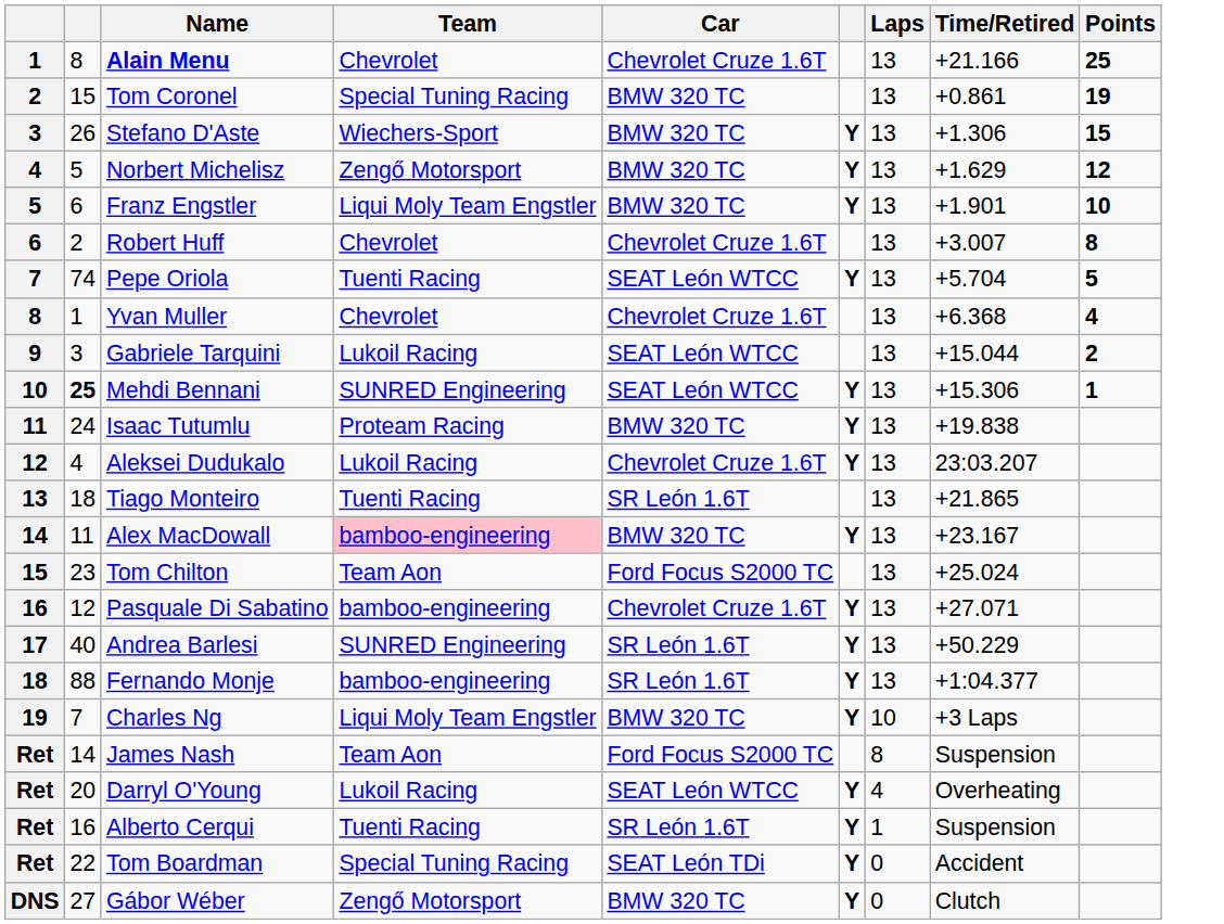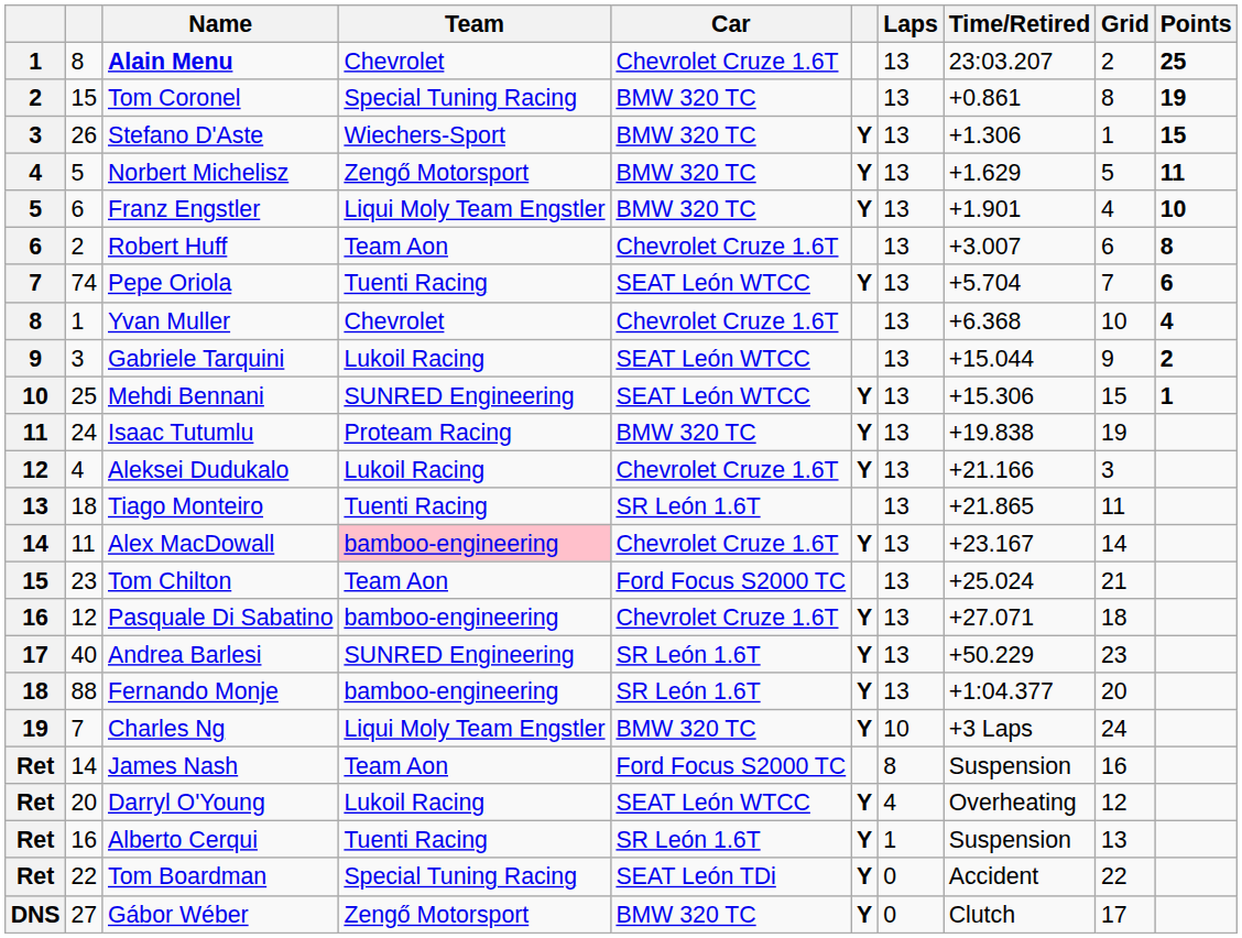 <table class="wikitable sortable" style="font-size: 95%;">
 <tr>
 <th></th>
 <th></th>
 <th>Name</th>
 <th>Team</th>
 <th>Car</th>
 <th></th>
 <th>Laps</th>
 <th>Time/Retired</th>
+<th>Grid</th>
 <th>Points</th>
 </tr>
 <tr>
 <th>1</th>
 <td>8</td>
 <td> <strong><a href='#'>Alain Menu</a></strong></td>
 <td><a href='#'>Chevrolet</a></td>
 <td><a href='#'>Chevrolet Cruze 1.6T</a></td>
 <td></td>
 <td>13</td>
-<td>+21.166</td>
+<td>23:03.207</td>
+<td>2</td>
 <td><strong>25</strong></td>
 </tr>
 <tr>
 <th>2</th>
 <td>15</td>
 <td> <a href='#'>Tom Coronel</a></td>
 <td><a href='#'>Special Tuning Racing</a></td>
 <td><a href='#'>BMW 320 TC</a></td>
 <td></td>
 <td>13</td>
 <td>+0.861</td>
+<td>8</td>
 <td><strong>19</strong></td>
 </tr>
 <tr>
 <th>3</th>
 <td>26</td>
 <td> <a href='#'>Stefano D'Aste</a></td>
 <td><a href='#'>Wiechers-Sport</a></td>
 <td><a href='#'>BMW 320 TC</a></td>
 <td align=center><strong><span>Y</span></strong></td>
 <td>13</td>
 <td>+1.306</td>
+<td>1</td>
 <td><strong>15</strong></td>
 </tr>
 <tr>
 <th>4</th>
 <td>5</td>
 <td> <a href='#'>Norbert Michelisz</a></td>
 <td><a href='#'>Zengő Motorsport</a></td>
 <td><a href='#'>BMW 320 TC</a></td>
 <td align=center><strong><span>Y</span></strong></td>
 <td>13</td>
 <td>+1.629</td>
-<td><strong>12</strong></td>
+<td>5</td>
+<td><strong>11</strong></td>
 </tr>
 <tr>
 <th>5</th>
 <td>6</td>
 <td> <a href='#'>Franz Engstler</a></td>
 <td><a href='#'>Liqui Moly Team Engstler</a></td>
 <td><a href='#'>BMW 320 TC</a></td>
 <td align=center><strong><span>Y</span></strong></td>
 <td>13</td>
 <td>+1.901</td>
+<td>4</td>
 <td><strong>10</strong></td>
 </tr>
 <tr>
 <th>6</th>
 <td>2</td>
 <td> <a href='#'>Robert Huff</a></td>
-<td><a href='#'>Chevrolet</a></td>
+<td><a href='#'>Team Aon</a></td>
 <td><a href='#'>Chevrolet Cruze 1.6T</a></td>
 <td></td>
 <td>13</td>
 <td>+3.007</td>
+<td>6</td>
 <td><strong>8</strong></td>
 </tr>
 <tr>
 <th>7</th>
 <td>74</td>
 <td> <a href='#'>Pepe Oriola</a></td>
 <td><a href='#'>Tuenti Racing</a></td>
 <td><a href='#'>SEAT León WTCC</a></td>
 <td align=center><strong><span>Y</span></strong></td>
 <td>13</td>
 <td>+5.704</td>
-<td><strong>5</strong></td>
+<td>7</td>
+<td><strong>6</strong></td>
 </tr>
 <tr>
 <th>8</th>
 <td>1</td>
 <td> <a href='#'>Yvan Muller</a></td>
 <td><a href='#'>Chevrolet</a></td>
 <td><a href='#'>Chevrolet Cruze 1.6T</a></td>
 <td></td>
 <td>13</td>
 <td>+6.368</td>
+<td>10</td>
 <td><strong>4</strong></td>
 </tr>
 <tr>
 <th>9</th>
 <td>3</td>
 <td> <a href='#'>Gabriele Tarquini</a></td>
 <td><a href='#'>Lukoil Racing</a></td>
 <td><a href='#'>SEAT León WTCC</a></td>
 <td></td>
 <td>13</td>
 <td>+15.044</td>
+<td>9</td>
 <td><strong>2</strong></td>
 </tr>
 <tr>
 <th>10</th>
-<td><strong>25</strong></td>
+<td>25</td>
 <td> <a href='#'>Mehdi Bennani</a></td>
 <td><a href='#'>SUNRED Engineering</a></td>
 <td><a href='#'>SEAT León WTCC</a></td>
 <td align=center><strong><span>Y</span></strong></td>
 <td>13</td>
 <td>+15.306</td>
+<td>15</td>
 <td><strong>1</strong></td>
 </tr>
 <tr>
 <th>11</th>
 <td>24</td>
 <td> <a href='#'>Isaac Tutumlu</a></td>
 <td><a href='#'>Proteam Racing</a></td>
 <td><a href='#'>BMW 320 TC</a></td>
 <td align=center><strong><span>Y</span></strong></td>
 <td>13</td>
 <td>+19.838</td>
+<td>19</td>
 <td></td>
 </tr>
 <tr>
 <th>12</th>
 <td>4</td>
 <td> <a href='#'>Aleksei Dudukalo</a></td>
 <td><a href='#'>Lukoil Racing</a></td>
 <td><a href='#'>Chevrolet Cruze 1.6T</a></td>
 <td align=center><strong><span>Y</span></strong></td>
 <td>13</td>
-<td>23:03.207</td>
+<td>+21.166</td>
+<td>3</td>
 <td></td>
 </tr>
 <tr>
 <th>13</th>
 <td>18</td>
 <td> <a href='#'>Tiago Monteiro</a></td>
 <td><a href='#'>Tuenti Racing</a></td>
 <td><a href='#'>SR León 1.6T</a></td>
 <td></td>
 <td>13</td>
 <td>+21.865</td>
+<td>11</td>
 <td></td>
 </tr>
 <tr>
 <th>14</th>
 <td>11</td>
 <td> <a href='#'>Alex MacDowall</a></td>
 <td style="background: pink;"><a href='#'>bamboo-engineering</a></td>
-<td><a href='#'>BMW 320 TC</a></td>
+<td><a href='#'>Chevrolet Cruze 1.6T</a></td>
 <td align=center><strong><span>Y</span></strong></td>
 <td>13</td>
 <td>+23.167</td>
+<td>14</td>
 <td></td>
 </tr>
 <tr>
 <th>15</th>
 <td>23</td>
 <td> <a href='#'>Tom Chilton</a></td>
 <td><a href='#'>Team Aon</a></td>
 <td><a href='#'>Ford Focus S2000 TC</a></td>
 <td></td>
 <td>13</td>
 <td>+25.024</td>
+<td>21</td>
 <td></td>
 </tr>
 <tr>
 <th>16</th>
 <td>12</td>
 <td> <a href='#'>Pasquale Di Sabatino</a></td>
 <td><a href='#'>bamboo-engineering</a></td>
 <td><a href='#'>Chevrolet Cruze 1.6T</a></td>
 <td align=center><strong><span>Y</span></strong></td>
 <td>13</td>
 <td>+27.071</td>
+<td>18</td>
 <td></td>
 </tr>
 <tr>
 <th>17</th>
 <td>40</td>
 <td> <a href='#'>Andrea Barlesi</a></td>
 <td><a href='#'>SUNRED Engineering</a></td>
 <td><a href='#'>SR León 1.6T</a></td>
 <td align=center><strong><span>Y</span></strong></td>
 <td>13</td>
 <td>+50.229</td>
+<td>23</td>
 <td></td>
 </tr>
 <tr>
 <th>18</th>
 <td>88</td>
 <td> <a href='#'>Fernando Monje</a></td>
 <td><a href='#'>bamboo-engineering</a></td>
 <td><a href='#'>SR León 1.6T</a></td>
 <td align=center><strong><span>Y</span></strong></td>
 <td>13</td>
 <td>+1:04.377</td>
+<td>20</td>
 <td></td>
 </tr>
 <tr>
 <th>19</th>
 <td>7</td>
 <td> <a href='#'>Charles Ng</a></td>
 <td><a href='#'>Liqui Moly Team Engstler</a></td>
 <td><a href='#'>BMW 320 TC</a></td>
 <td align=center><strong><span>Y</span></strong></td>
 <td>10</td>
 <td>+3 Laps</td>
+<td>24</td>
 <td></td>
 </tr>
 <tr>
 <th>Ret</th>
 <td>14</td>
 <td> <a href='#'>James Nash</a></td>
 <td><a href='#'>Team Aon</a></td>
 <td><a href='#'>Ford Focus S2000 TC</a></td>
 <td></td>
 <td>8</td>
 <td>Suspension</td>
+<td>16</td>
 <td></td>
 </tr>
 <tr>
 <th>Ret</th>
 <td>20</td>
 <td> <a href='#'>Darryl O'Young</a></td>
 <td><a href='#'>Lukoil Racing</a></td>
 <td><a href='#'>SEAT León WTCC</a></td>
 <td align=center><strong><span>Y</span></strong></td>
 <td>4</td>
 <td>Overheating</td>
+<td>12</td>
 <td></td>
 </tr>
 <tr>
 <th>Ret</th>
 <td>16</td>
 <td> <a href='#'>Alberto Cerqui</a></td>
 <td><a href='#'>Tuenti Racing</a></td>
 <td><a href='#'>SR León 1.6T</a></td>
 <td align=center><strong><span>Y</span></strong></td>
 <td>1</td>
 <td>Suspension</td>
+<td>13</td>
 <td></td>
 </tr>
 <tr>
 <th>Ret</th>
 <td>22</td>
 <td> <a href='#'>Tom Boardman</a></td>
 <td><a href='#'>Special Tuning Racing</a></td>
 <td><a href='#'>SEAT León TDi</a></td>
 <td align=center><strong><span>Y</span></strong></td>
 <td>0</td>
 <td>Accident</td>
+<td>22</td>
 <td></td>
 </tr>
 <tr>
 <th>DNS</th>
 <td>27</td>
 <td> <a href='#'>Gábor Wéber</a></td>
 <td><a href='#'>Zengő Motorsport</a></td>
 <td><a href='#'>BMW 320 TC</a></td>
 <td align=center><strong><span>Y</span></strong></td>
 <td>0</td>
 <td>Clutch</td>
+<td>17</td>
 <td></td>
 </tr>
 </table>
